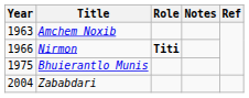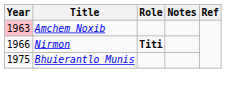 <table class="wikitable sortable">
 <tr>
 <th>Year</th>
 <th>Title</th>
 <th>Role</th>
 <th>Notes</th>
 <th>Ref</th>
 </tr>
 <tr>
-<td>1963</td>
+<td style="background: pink;">1963</td>
 <td><em><a href='#'>Amchem Noxib</a></em></td>
 <td></td>
 <td></td>
 <td rowspan="3"></td>
 </tr>
 <tr>
 <td>1966</td>
 <td><em><a href='#'>Nirmon</a></em></td>
 <td><strong>Titi</strong></td>
 <td></td>
 </tr>
 <tr>
 <td>1975</td>
 <td><em><a href='#'>Bhuierantlo Munis</a></em></td>
 <td></td>
 <td></td>
 </tr>
-<tr>
-<td>2004</td>
-<td><em>Zababdari</em></td>
-<td></td>
-<td></td>
-<td></td>
-</tr>
 </table>
